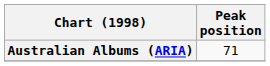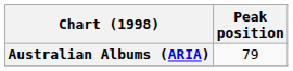 <table class="wikitable sortable plainrowheaders" style="text-align:center">
 <tr>
 <th scope="col">Chart (1998)</th>
 <th scope="col">Peak<br>position</th>
 </tr>
 <tr>
 <th scope="row">Australian Albums (<a href='#'>ARIA</a>)</th>
-<td>71</td>
+<td>79</td>
 </tr>
 <tr>
 </tr>
 </table>
